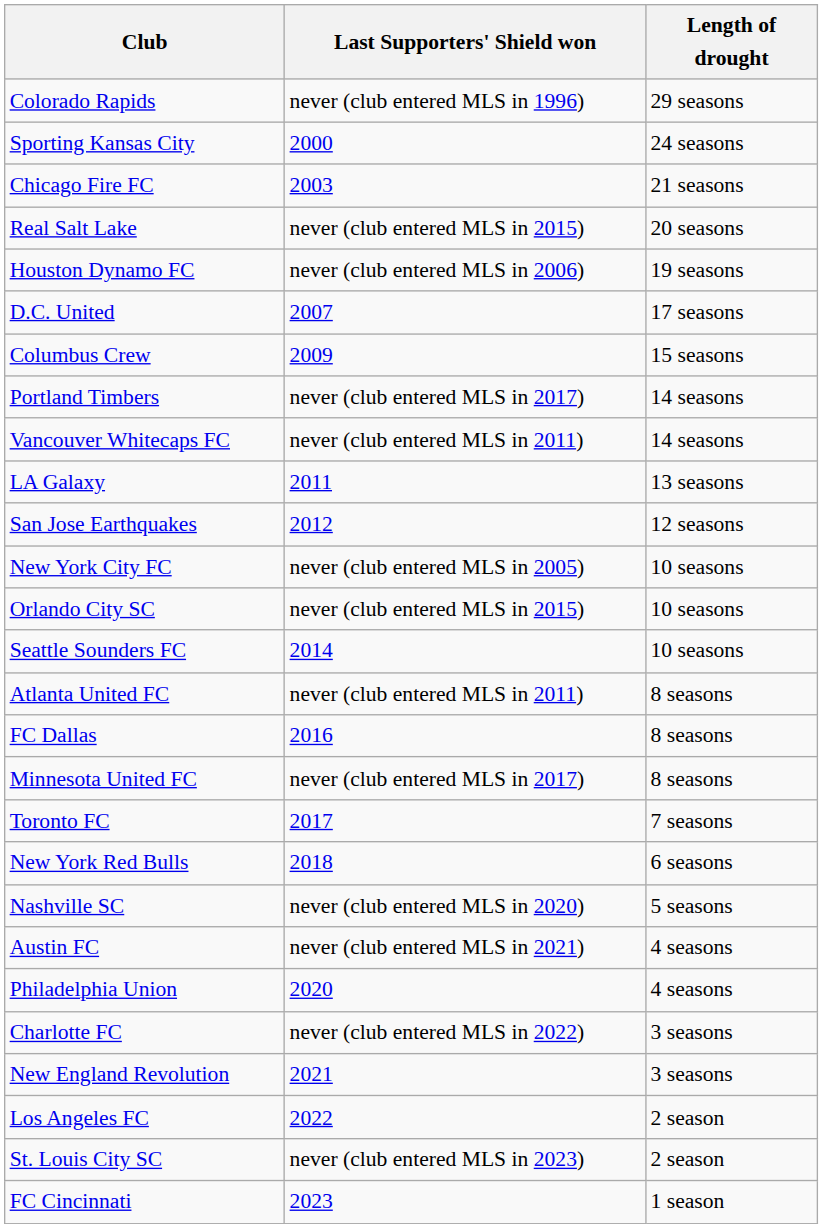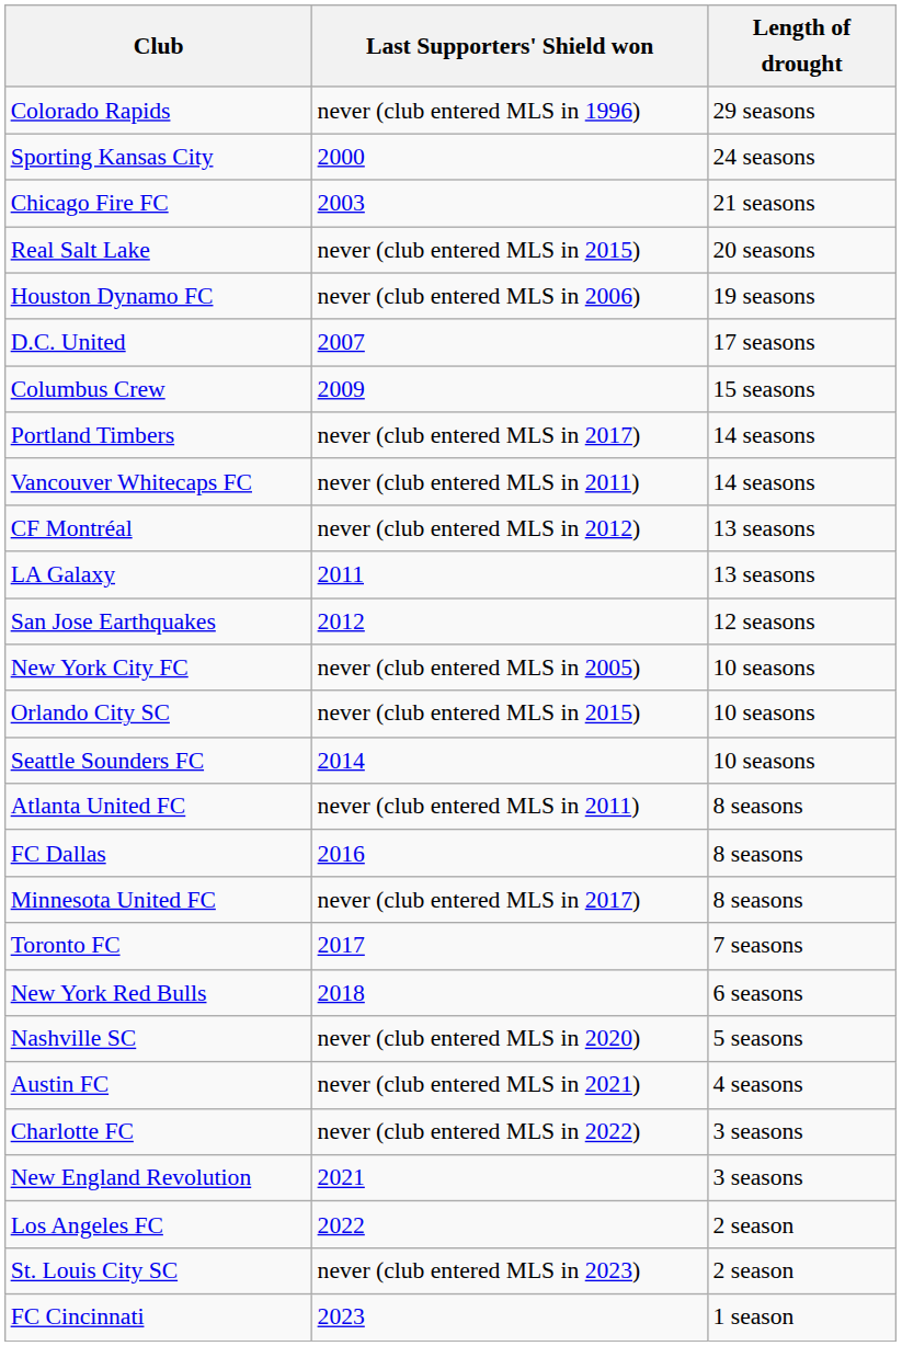 <table class="wikitable sortable" style="font-size:1.00em; line-height:1.5em;">
 <tr>
 <th width="200pt">Club</th>
 <th width="260pt">Last Supporters' Shield won</th>
 <th width="120pt">Length of drought</th>
 </tr>
 <tr>
 <td align="left"><a href='#'>Colorado Rapids</a></td>
 <td>never (club entered MLS in <a href='#'>1996</a>)</td>
 <td>29 seasons</td>
 </tr>
 <tr>
 <td align="left"><a href='#'>Sporting Kansas City</a></td>
 <td><a href='#'>2000</a></td>
 <td>24 seasons</td>
 </tr>
 <tr>
 <td align="left"><a href='#'>Chicago Fire FC</a></td>
 <td><a href='#'>2003</a></td>
 <td>21 seasons</td>
 </tr>
 <tr>
 <td align="left"><a href='#'>Real Salt Lake</a></td>
 <td>never (club entered MLS in <a href='#'>2015</a>)</td>
 <td>20 seasons</td>
 </tr>
 <tr>
 <td align="left"><a href='#'>Houston Dynamo FC</a></td>
 <td>never (club entered MLS in <a href='#'>2006</a>)</td>
 <td>19 seasons</td>
 </tr>
 <tr>
 <td align="left"><a href='#'>D.C. United</a></td>
 <td><a href='#'>2007</a></td>
 <td>17 seasons</td>
 </tr>
 <tr>
 <td align="left"><a href='#'>Columbus Crew</a></td>
 <td><a href='#'>2009</a></td>
 <td>15 seasons</td>
 </tr>
 <tr>
 <td align="left"><a href='#'>Portland Timbers</a></td>
 <td>never (club entered MLS in <a href='#'>2017</a>)</td>
 <td>14 seasons</td>
 </tr>
 <tr>
 <td align="left"><a href='#'>Vancouver Whitecaps FC</a></td>
 <td>never (club entered MLS in <a href='#'>2011</a>)</td>
 <td>14 seasons</td>
+</tr>
+<tr>
+<td align="left"><a href='#'>CF Montréal</a></td>
+<td>never (club entered MLS in <a href='#'>2012</a>)</td>
+<td>13 seasons</td>
 </tr>
 <tr>
 <td align="left"><a href='#'>LA Galaxy</a></td>
 <td><a href='#'>2011</a></td>
 <td>13 seasons</td>
 </tr>
 <tr>
 <td align="left"><a href='#'>San Jose Earthquakes</a></td>
 <td><a href='#'>2012</a></td>
 <td>12 seasons</td>
 </tr>
 <tr>
 <td align="left"><a href='#'>New York City FC</a></td>
 <td>never (club entered MLS in <a href='#'>2005</a>)</td>
 <td>10 seasons</td>
 </tr>
 <tr>
 <td align="left"><a href='#'>Orlando City SC</a></td>
 <td>never (club entered MLS in <a href='#'>2015</a>)</td>
 <td>10 seasons</td>
 </tr>
 <tr>
 <td align="left"><a href='#'>Seattle Sounders FC</a></td>
 <td><a href='#'>2014</a></td>
 <td>10 seasons</td>
 </tr>
 <tr>
 <td align="left"><a href='#'>Atlanta United FC</a></td>
 <td>never (club entered MLS in <a href='#'>2011</a>)</td>
 <td>8 seasons</td>
 </tr>
 <tr>
 <td align="left"><a href='#'>FC Dallas</a></td>
 <td><a href='#'>2016</a></td>
 <td>8 seasons</td>
 </tr>
 <tr>
 <td align="left"><a href='#'>Minnesota United FC</a></td>
 <td>never (club entered MLS in <a href='#'>2017</a>)</td>
 <td>8 seasons</td>
 </tr>
 <tr>
 <td align="left"><a href='#'>Toronto FC</a></td>
 <td><a href='#'>2017</a></td>
 <td>7 seasons</td>
 </tr>
 <tr>
 <td align="left"><a href='#'>New York Red Bulls</a></td>
 <td><a href='#'>2018</a></td>
 <td>6 seasons</td>
 </tr>
 <tr>
 <td align="left"><a href='#'>Nashville SC</a></td>
 <td>never (club entered MLS in <a href='#'>2020</a>)</td>
 <td>5 seasons</td>
 </tr>
 <tr>
 <td align="left"><a href='#'>Austin FC</a></td>
 <td>never (club entered MLS in <a href='#'>2021</a>)</td>
 <td>4 seasons</td>
 </tr>
 <tr>
-<td align="left"><a href='#'>Philadelphia Union</a></td>
-<td><a href='#'>2020</a></td>
-<td>4 seasons</td>
-</tr>
-<tr>
 <td align="left"><a href='#'>Charlotte FC</a></td>
 <td>never (club entered MLS in <a href='#'>2022</a>)</td>
 <td>3 seasons</td>
 </tr>
 <tr>
 <td align="left"><a href='#'>New England Revolution</a></td>
 <td><a href='#'>2021</a></td>
 <td>3 seasons</td>
 </tr>
 <tr>
 <td align="left"><a href='#'>Los Angeles FC</a></td>
 <td><a href='#'>2022</a></td>
 <td>2 season</td>
 </tr>
 <tr>
 <td align="left"><a href='#'>St. Louis City SC</a></td>
 <td>never (club entered MLS in <a href='#'>2023</a>)</td>
 <td>2 season</td>
 </tr>
 <tr>
 <td align="left"><a href='#'>FC Cincinnati</a></td>
 <td><a href='#'>2023</a></td>
 <td>1 season<br></td>
 </tr>
 </table>
